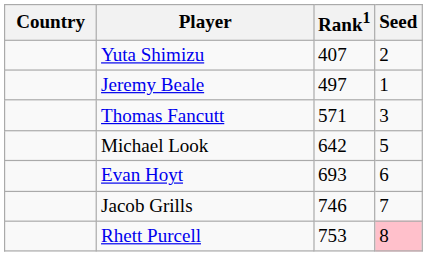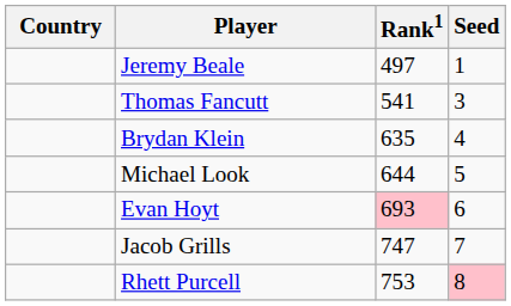 <table class="sortable wikitable">
 <tr>
 <th width="70">Country</th>
 <th width="175">Player</th>
 <th>Rank<sup>1</sup></th>
 <th>Seed</th>
-</tr>
-<tr>
-<td></td>
-<td><a href='#'>Yuta Shimizu</a></td>
-<td>407</td>
-<td>2</td>
 </tr>
 <tr>
 <td></td>
 <td><a href='#'>Jeremy Beale</a></td>
 <td>497</td>
 <td>1</td>
 </tr>
 <tr>
 <td></td>
 <td><a href='#'>Thomas Fancutt</a></td>
-<td>571</td>
+<td>541</td>
 <td>3</td>
 </tr>
 <tr>
 <td></td>
+<td><a href='#'>Brydan Klein</a></td>
+<td>635</td>
+<td>4</td>
+</tr>
+<tr>
+<td></td>
 <td>Michael Look</td>
-<td>642</td>
+<td>644</td>
 <td>5</td>
 </tr>
 <tr>
 <td></td>
 <td><a href='#'>Evan Hoyt</a></td>
-<td>693</td>
+<td style="background: pink;">693</td>
 <td>6</td>
 </tr>
 <tr>
 <td></td>
 <td>Jacob Grills</td>
-<td>746</td>
+<td>747</td>
 <td>7</td>
 </tr>
 <tr>
 <td></td>
 <td><a href='#'>Rhett Purcell</a></td>
 <td>753</td>
 <td style="background: pink;">8</td>
 </tr>
 </table>
